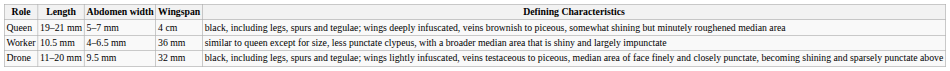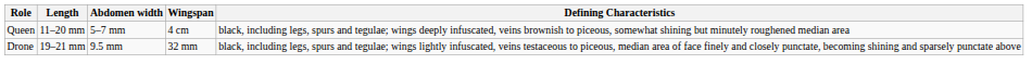 <table class="wikitable">
 <tr>
 <th>Role</th>
 <th>Length</th>
 <th>Abdomen width</th>
 <th>Wingspan</th>
 <th>Defining Characteristics</th>
 </tr>
 <tr>
 <td>Queen</td>
-<td>19–21 mm</td>
+<td>11–20 mm</td>
 <td>5–7 mm</td>
 <td>4 cm</td>
 <td>black, including legs, spurs and tegulae; wings deeply infuscated, veins brownish to piceous, somewhat shining but minutely roughened median area</td>
 </tr>
 <tr>
-<td>Worker</td>
-<td>10.5 mm</td>
-<td>4–6.5 mm</td>
-<td>36 mm</td>
-<td>similar to queen except for size, less punctate clypeus, with a broader median area that is shiny and largely impunctate</td>
-</tr>
-<tr>
 <td>Drone</td>
-<td>11–20 mm</td>
+<td>19–21 mm</td>
 <td>9.5 mm</td>
 <td>32 mm</td>
 <td>black, including legs, spurs and tegulae; wings lightly infuscated, veins testaceous to piceous, median area of face finely and closely punctate, becoming shining and sparsely punctate above</td>
 </tr>
 </table>
